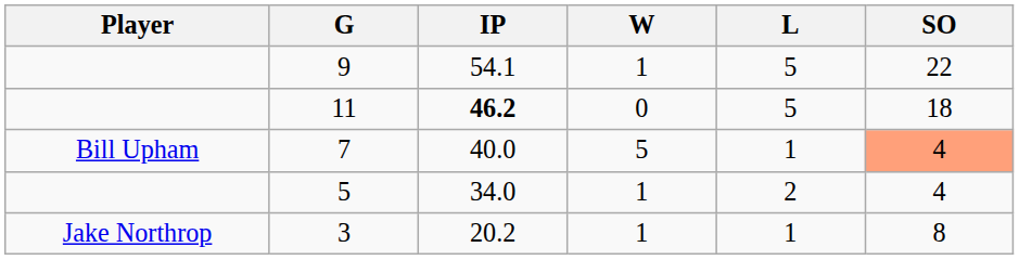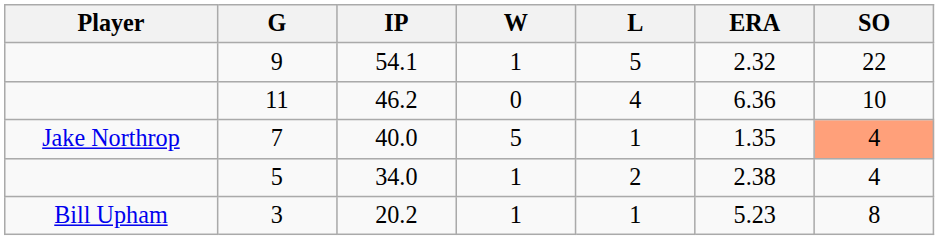 <table class="wikitable sortable">
 <tr>
 <th bgcolor="#DDDDFF" width="16%">Player</th>
 <th bgcolor="#DDDDFF" width="9%">G</th>
 <th bgcolor="#DDDDFF" width="9%">IP</th>
 <th bgcolor="#DDDDFF" width="9%">W</th>
 <th bgcolor="#DDDDFF" width="9%">L</th>
+<th bgcolor="#DDDDFF" width="9%">ERA</th>
 <th bgcolor="#DDDDFF" width="9%">SO</th>
 </tr>
 <tr align="center">
 <td></td>
 <td>9</td>
 <td>54.1</td>
 <td>1</td>
 <td>5</td>
+<td>2.32</td>
 <td>22</td>
 </tr>
 <tr align="center">
 <td></td>
 <td>11</td>
-<td><strong>46.2</strong></td>
+<td>46.2</td>
 <td>0</td>
-<td>5</td>
-<td>18</td>
+<td>4</td>
+<td>6.36</td>
+<td>10</td>
 </tr>
 <tr align="center">
-<td><a href='#'>Bill Upham</a></td>
+<td><a href='#'>Jake Northrop</a></td>
 <td>7</td>
 <td>40.0</td>
 <td>5</td>
 <td>1</td>
+<td>1.35</td>
 <td style="background: lightsalmon;">4</td>
 </tr>
 <tr align=center>
 <td></td>
 <td>5</td>
 <td>34.0</td>
 <td>1</td>
 <td>2</td>
+<td>2.38</td>
 <td>4</td>
 </tr>
 <tr align="center">
-<td><a href='#'>Jake Northrop</a></td>
+<td><a href='#'>Bill Upham</a></td>
 <td>3</td>
 <td>20.2</td>
 <td>1</td>
 <td>1</td>
+<td>5.23</td>
 <td>8</td>
 </tr>
 </table>
